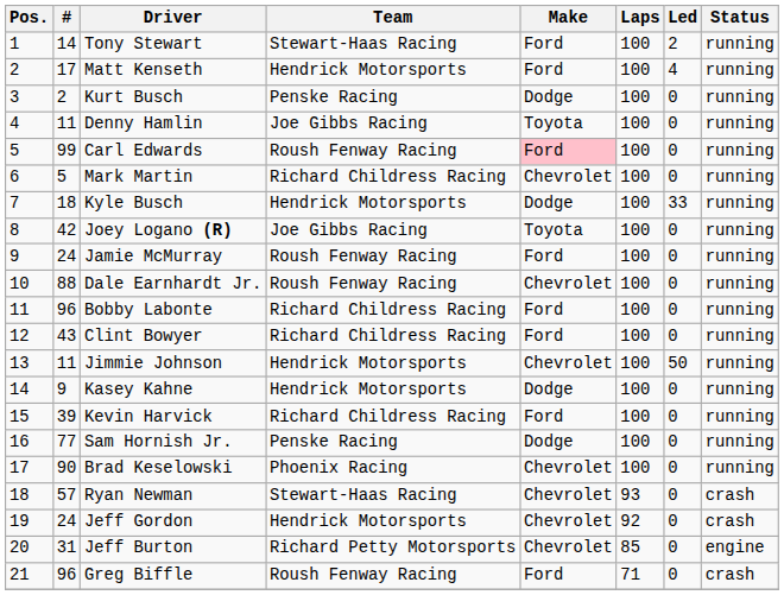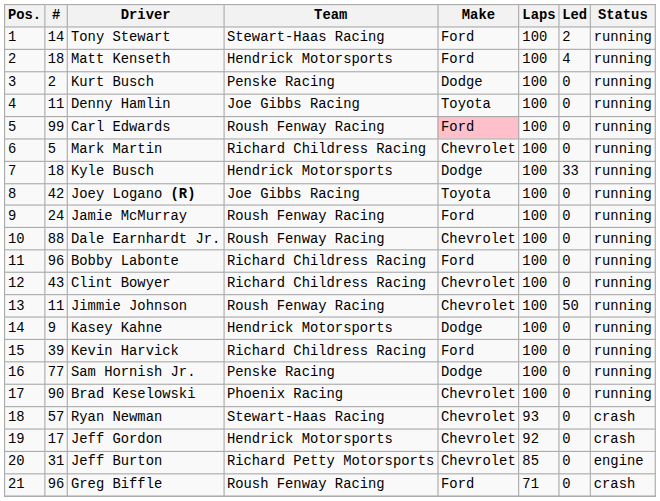 <table class="wikitable" style="font-size:95%">
 <tr>
 <th>Pos.</th>
 <th>#</th>
 <th>Driver</th>
 <th>Team</th>
 <th>Make</th>
 <th>Laps</th>
 <th>Led</th>
 <th>Status</th>
 </tr>
 <tr>
 <td>1</td>
 <td>14</td>
 <td>Tony Stewart</td>
 <td>Stewart-Haas Racing</td>
 <td>Ford</td>
 <td>100</td>
 <td>2</td>
 <td>running</td>
 </tr>
 <tr>
 <td>2</td>
-<td>17</td>
+<td>18</td>
 <td>Matt Kenseth</td>
 <td>Hendrick Motorsports</td>
 <td>Ford</td>
 <td>100</td>
 <td>4</td>
 <td>running</td>
 </tr>
 <tr>
 <td>3</td>
 <td>2</td>
 <td>Kurt Busch</td>
 <td>Penske Racing</td>
 <td>Dodge</td>
 <td>100</td>
 <td>0</td>
 <td>running</td>
 </tr>
 <tr>
 <td>4</td>
 <td>11</td>
 <td>Denny Hamlin</td>
 <td>Joe Gibbs Racing</td>
 <td>Toyota</td>
 <td>100</td>
 <td>0</td>
 <td>running</td>
 </tr>
 <tr>
 <td>5</td>
 <td>99</td>
 <td>Carl Edwards</td>
 <td>Roush Fenway Racing</td>
 <td style="background: pink;">Ford</td>
 <td>100</td>
 <td>0</td>
 <td>running</td>
 </tr>
 <tr>
 <td>6</td>
 <td>5</td>
 <td>Mark Martin</td>
 <td>Richard Childress Racing</td>
 <td>Chevrolet</td>
 <td>100</td>
 <td>0</td>
 <td>running</td>
 </tr>
 <tr>
 <td>7</td>
 <td>18</td>
 <td>Kyle Busch</td>
 <td>Hendrick Motorsports</td>
 <td>Dodge</td>
 <td>100</td>
 <td>33</td>
 <td>running</td>
 </tr>
 <tr>
 <td>8</td>
 <td>42</td>
 <td>Joey Logano <strong>(R)</strong></td>
 <td>Joe Gibbs Racing</td>
 <td>Toyota</td>
 <td>100</td>
 <td>0</td>
 <td>running</td>
 </tr>
 <tr>
 <td>9</td>
 <td>24</td>
 <td>Jamie McMurray</td>
 <td>Roush Fenway Racing</td>
 <td>Ford</td>
 <td>100</td>
 <td>0</td>
 <td>running</td>
 </tr>
 <tr>
 <td>10</td>
 <td>88</td>
 <td>Dale Earnhardt Jr.</td>
 <td>Roush Fenway Racing</td>
 <td>Chevrolet</td>
 <td>100</td>
 <td>0</td>
 <td>running</td>
 </tr>
 <tr>
 <td>11</td>
 <td>96</td>
 <td>Bobby Labonte</td>
 <td>Richard Childress Racing</td>
 <td>Ford</td>
 <td>100</td>
 <td>0</td>
 <td>running</td>
 </tr>
 <tr>
 <td>12</td>
 <td>43</td>
 <td>Clint Bowyer</td>
 <td>Richard Childress Racing</td>
-<td>Ford</td>
+<td>Chevrolet</td>
 <td>100</td>
 <td>0</td>
 <td>running</td>
 </tr>
 <tr>
 <td>13</td>
 <td>11</td>
 <td>Jimmie Johnson</td>
-<td>Hendrick Motorsports</td>
+<td>Roush Fenway Racing</td>
 <td>Chevrolet</td>
 <td>100</td>
 <td>50</td>
 <td>running</td>
 </tr>
 <tr>
 <td>14</td>
 <td>9</td>
 <td>Kasey Kahne</td>
 <td>Hendrick Motorsports</td>
 <td>Dodge</td>
 <td>100</td>
 <td>0</td>
 <td>running</td>
 </tr>
 <tr>
 <td>15</td>
 <td>39</td>
 <td>Kevin Harvick</td>
 <td>Richard Childress Racing</td>
 <td>Ford</td>
 <td>100</td>
 <td>0</td>
 <td>running</td>
 </tr>
 <tr>
 <td>16</td>
 <td>77</td>
 <td>Sam Hornish Jr.</td>
 <td>Penske Racing</td>
 <td>Dodge</td>
 <td>100</td>
 <td>0</td>
 <td>running</td>
 </tr>
 <tr>
 <td>17</td>
 <td>90</td>
 <td>Brad Keselowski</td>
 <td>Phoenix Racing</td>
 <td>Chevrolet</td>
 <td>100</td>
 <td>0</td>
 <td>running</td>
 </tr>
 <tr>
 <td>18</td>
 <td>57</td>
 <td>Ryan Newman</td>
 <td>Stewart-Haas Racing</td>
 <td>Chevrolet</td>
 <td>93</td>
 <td>0</td>
 <td>crash</td>
 </tr>
 <tr>
 <td>19</td>
-<td>24</td>
+<td>17</td>
 <td>Jeff Gordon</td>
 <td>Hendrick Motorsports</td>
 <td>Chevrolet</td>
 <td>92</td>
 <td>0</td>
 <td>crash</td>
 </tr>
 <tr>
 <td>20</td>
 <td>31</td>
 <td>Jeff Burton</td>
 <td>Richard Petty Motorsports</td>
 <td>Chevrolet</td>
 <td>85</td>
 <td>0</td>
 <td>engine</td>
 </tr>
 <tr>
 <td>21</td>
 <td>96</td>
 <td>Greg Biffle</td>
 <td>Roush Fenway Racing</td>
 <td>Ford</td>
 <td>71</td>
 <td>0</td>
 <td>crash</td>
 </tr>
 <tr>
 </tr>
 </table>
